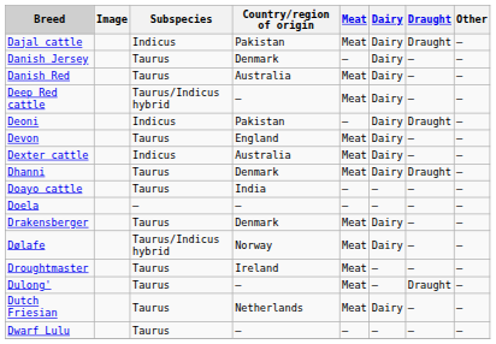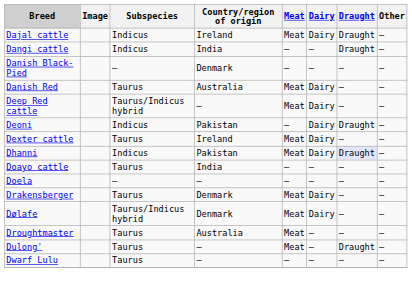 <table class="wikitable sortable">
 <tr>
 <th style="background-color:#cfcfcf;">Breed</th>
 <th>Image</th>
 <th>Subspecies</th>
 <th>Country/region of origin</th>
 <th><a href='#'>Meat</a></th>
 <th><a href='#'>Dairy</a></th>
 <th><a href='#'>Draught</a></th>
 <th>Other</th>
 </tr>
 <tr>
 <td><a href='#'>Dajal cattle</a></td>
 <td></td>
 <td>Indicus</td>
-<td>Pakistan</td>
+<td>Ireland</td>
 <td>Meat</td>
 <td>Dairy</td>
 <td>Draught</td>
 <td>—</td>
 </tr>
 <tr>
-<td><a href='#'>Danish Jersey</a></td>
+<td><a href='#'>Dangi cattle</a></td>
 <td></td>
-<td>Taurus</td>
+<td>Indicus</td>
+<td>India</td>
+<td>—</td>
+<td>—</td>
+<td>Draught</td>
+<td>—</td>
+</tr>
+<tr>
+<td><a href='#'>Danish Black-Pied</a></td>
+<td></td>
+<td>—</td>
 <td>Denmark</td>
 <td>—</td>
-<td>Dairy</td>
+<td>—</td>
 <td>—</td>
 <td>—</td>
 </tr>
 <tr>
 <td><a href='#'>Danish Red</a></td>
 <td></td>
 <td>Taurus</td>
 <td>Australia</td>
 <td>Meat</td>
 <td>Dairy</td>
 <td>—</td>
 <td>—</td>
 </tr>
 <tr>
 <td><a href='#'>Deep Red cattle</a></td>
 <td></td>
 <td>Taurus/Indicus hybrid</td>
 <td>—</td>
 <td>Meat</td>
 <td>Dairy</td>
 <td>—</td>
 <td>—</td>
 </tr>
 <tr>
 <td><a href='#'>Deoni</a></td>
 <td></td>
 <td>Indicus</td>
 <td>Pakistan</td>
 <td>—</td>
 <td>Dairy</td>
 <td>Draught</td>
 <td>—</td>
 </tr>
 <tr>
-<td><a href='#'>Devon</a></td>
+<td><a href='#'>Dexter cattle</a></td>
 <td></td>
 <td>Taurus</td>
-<td>England</td>
-<td>Meat</td>
-<td>Dairy</td>
-<td>—</td>
-<td>—</td>
-</tr>
-<tr>
-<td><a href='#'>Dexter cattle</a></td>
-<td></td>
-<td>Indicus</td>
-<td>Australia</td>
+<td>Ireland</td>
 <td>Meat</td>
 <td>Dairy</td>
 <td>—</td>
 <td>—</td>
 </tr>
 <tr>
 <td><a href='#'>Dhanni</a></td>
 <td></td>
-<td>Taurus</td>
-<td>Denmark</td>
+<td>Indicus</td>
+<td>Pakistan</td>
 <td>Meat</td>
 <td>Dairy</td>
-<td>Draught</td>
+<td style="background: lavender;">Draught</td>
 <td>—</td>
 </tr>
 <tr>
 <td><a href='#'>Doayo cattle</a></td>
 <td></td>
 <td>Taurus</td>
 <td>India</td>
 <td>—</td>
 <td>—</td>
 <td>—</td>
 <td>—</td>
 </tr>
 <tr>
 <td><a href='#'>Doela</a></td>
 <td></td>
 <td>—</td>
 <td>—</td>
 <td>—</td>
 <td>—</td>
 <td>—</td>
 <td>—</td>
 </tr>
 <tr>
 <td><a href='#'>Drakensberger</a></td>
 <td></td>
 <td>Taurus</td>
 <td>Denmark</td>
 <td>Meat</td>
 <td>Dairy</td>
 <td>—</td>
 <td>—</td>
 </tr>
 <tr>
 <td><a href='#'>Dølafe</a></td>
 <td></td>
 <td>Taurus/Indicus hybrid</td>
-<td>Norway</td>
+<td>Denmark</td>
 <td>Meat</td>
 <td>Dairy</td>
 <td>—</td>
 <td>—</td>
 </tr>
 <tr>
 <td><a href='#'>Droughtmaster</a></td>
 <td></td>
 <td>Taurus</td>
-<td>Ireland</td>
+<td>Australia</td>
 <td>Meat</td>
 <td>—</td>
 <td>—</td>
 <td>—</td>
 </tr>
 <tr>
 <td><a href='#'>Dulong'</a></td>
 <td></td>
 <td>Taurus</td>
 <td>—</td>
 <td>Meat</td>
 <td>—</td>
 <td>Draught</td>
 <td>—</td>
 </tr>
 <tr>
-<td><a href='#'>Dutch Friesian</a></td>
-<td></td>
-<td>Taurus</td>
-<td>Netherlands</td>
-<td>Meat</td>
-<td>Dairy</td>
-<td>—</td>
-<td>—</td>
-</tr>
-<tr>
 <td><a href='#'>Dwarf Lulu</a></td>
 <td></td>
 <td>Taurus</td>
 <td>—</td>
 <td>—</td>
 <td>—</td>
 <td>—</td>
 <td>—</td>
 </tr>
 <tr class="sortbottom">
 </tr>
 </table>
